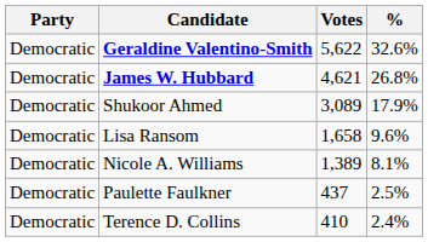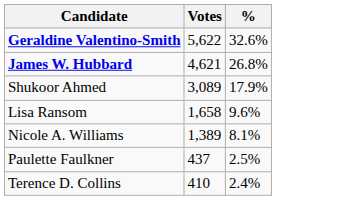 <table class="wikitable">
 <tr>
-<th>Party</th>
 <th>Candidate</th>
 <th>Votes</th>
 <th>%</th>
 </tr>
 <tr>
-<td>Democratic</td>
 <td><strong><a href='#'>Geraldine Valentino-Smith</a></strong></td>
 <td>5,622</td>
 <td>32.6%</td>
 </tr>
 <tr>
-<td>Democratic</td>
 <td><strong><a href='#'>James W. Hubbard</a></strong></td>
 <td>4,621</td>
 <td>26.8%</td>
 </tr>
 <tr>
-<td>Democratic</td>
 <td>Shukoor Ahmed</td>
 <td>3,089</td>
 <td>17.9%</td>
 </tr>
 <tr>
-<td>Democratic</td>
 <td>Lisa Ransom</td>
 <td>1,658</td>
 <td>9.6%</td>
 </tr>
 <tr>
-<td>Democratic</td>
 <td>Nicole A. Williams</td>
 <td>1,389</td>
 <td>8.1%</td>
 </tr>
 <tr>
-<td>Democratic</td>
 <td>Paulette Faulkner</td>
 <td>437</td>
 <td>2.5%</td>
 </tr>
 <tr>
-<td>Democratic</td>
 <td>Terence D. Collins</td>
 <td>410</td>
 <td>2.4%</td>
 </tr>
 </table>
